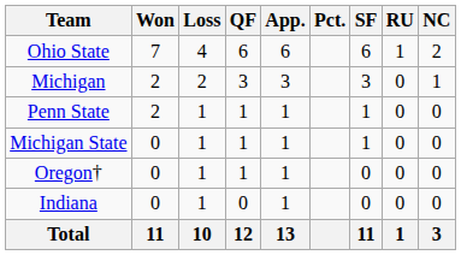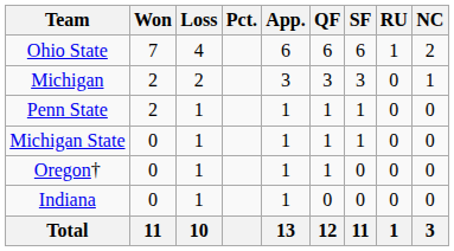 <table class="wikitable sortable" style="text-align:center">
 <tr>
 <th scope="col">Team</th>
 <th scope="col">Won</th>
 <th scope="col">Loss</th>
+<th scope="col">Pct.</th>
+<th scope="col">App.</th>
 <th scope="col">QF</th>
-<th scope="col">App.</th>
-<th scope="col">Pct.</th>
 <th>SF</th>
 <th>RU</th>
 <th scope="col">NC</th>
 </tr>
 <tr>
 <td><a href='#'>Ohio State</a></td>
 <td>7</td>
 <td>4</td>
+<td></td>
 <td>6</td>
 <td>6</td>
-<td></td>
 <td>6</td>
 <td>1</td>
 <td>2</td>
 </tr>
 <tr>
 <td><a href='#'>Michigan</a></td>
 <td>2</td>
 <td>2</td>
+<td></td>
 <td>3</td>
 <td>3</td>
-<td></td>
 <td>3</td>
 <td>0</td>
 <td>1</td>
 </tr>
 <tr>
 <td><a href='#'>Penn State</a></td>
 <td>2</td>
 <td>1</td>
+<td></td>
 <td>1</td>
 <td>1</td>
-<td></td>
 <td>1</td>
 <td>0</td>
 <td>0</td>
 </tr>
 <tr>
 <td><a href='#'>Michigan State</a></td>
 <td>0</td>
 <td>1</td>
+<td></td>
 <td>1</td>
 <td>1</td>
-<td></td>
 <td>1</td>
 <td>0</td>
 <td>0</td>
 </tr>
 <tr>
 <td><a href='#'>Oregon</a>†</td>
 <td>0</td>
 <td>1</td>
+<td></td>
 <td>1</td>
 <td>1</td>
-<td></td>
 <td>0</td>
 <td>0</td>
 <td>0</td>
 </tr>
 <tr>
 <td><a href='#'>Indiana</a></td>
 <td>0</td>
 <td>1</td>
+<td></td>
+<td>1</td>
 <td>0</td>
-<td>1</td>
-<td></td>
 <td>0</td>
 <td>0</td>
 <td>0</td>
 </tr>
 <tr>
 <th>Total</th>
 <th>11</th>
 <th>10</th>
+<th></th>
+<th>13</th>
 <th>12</th>
-<th>13</th>
-<th></th>
 <th>11</th>
 <th>1</th>
 <th>3</th>
 </tr>
 </table>
